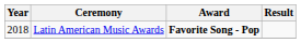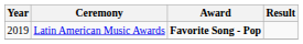 <table class="wikitable">
 <tr>
 <th>Year</th>
 <th>Ceremony</th>
 <th>Award</th>
 <th>Result</th>
 </tr>
 <tr>
-<td rowspan="1">2018</td>
+<td rowspan="1">2019</td>
 <td><a href='#'>Latin American Music Awards</a></td>
 <td><strong>Favorite Song - Pop</strong></td>
 <td></td>
 </tr>
 <tr>
 </tr>
 </table>
